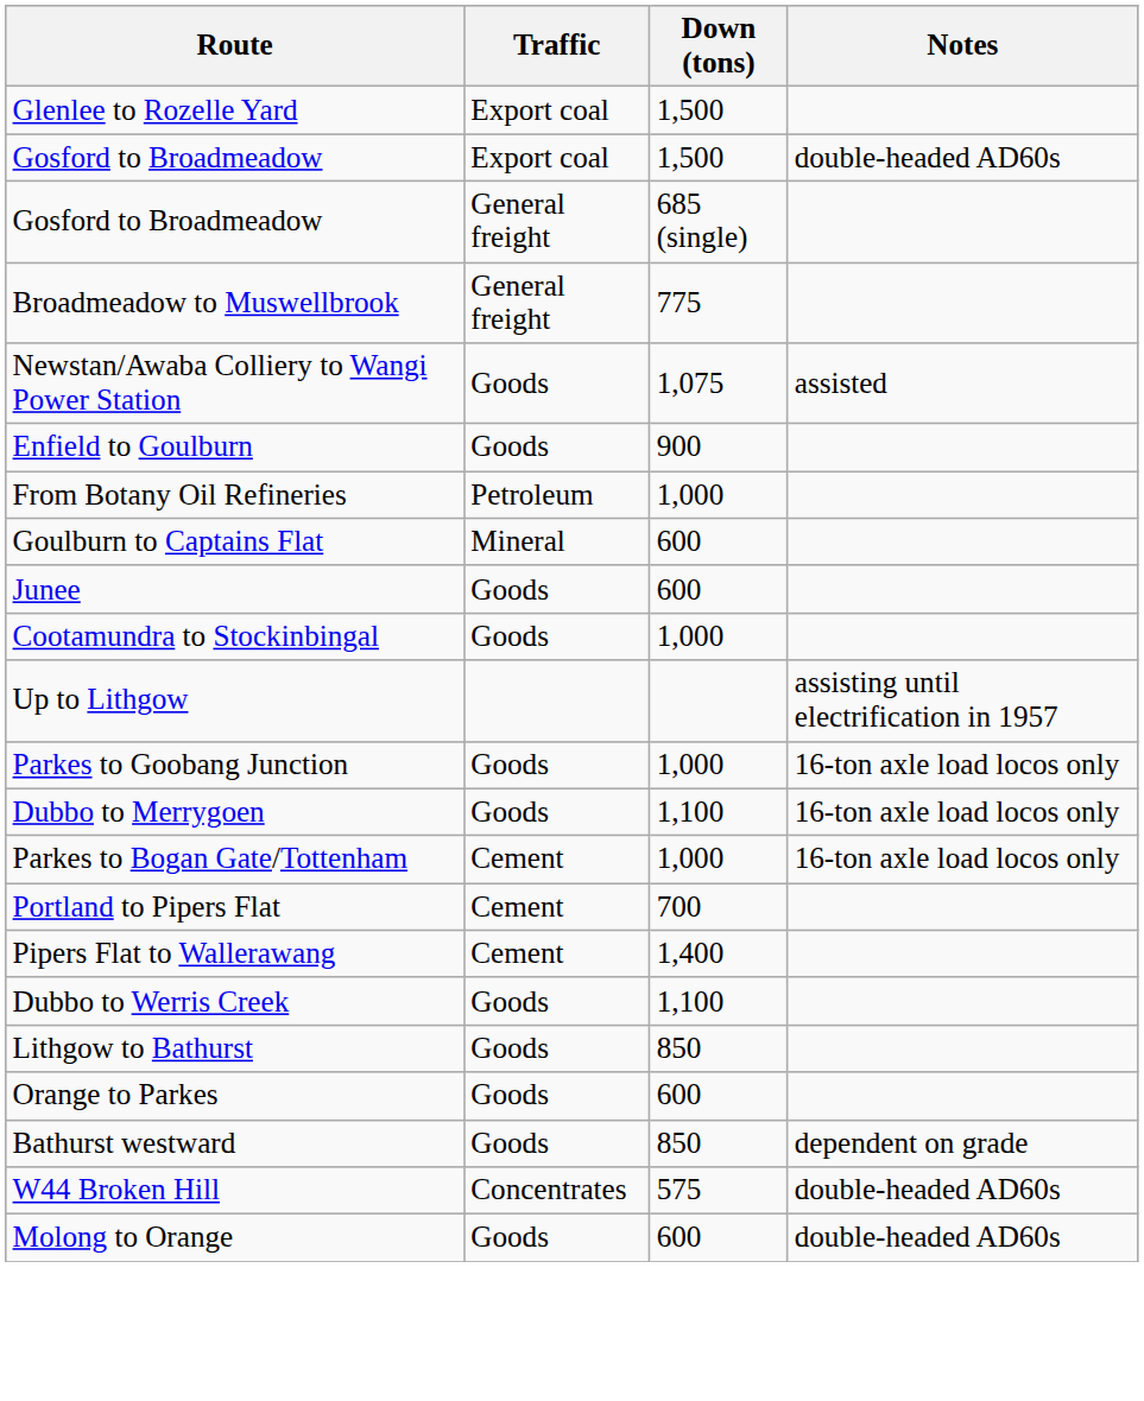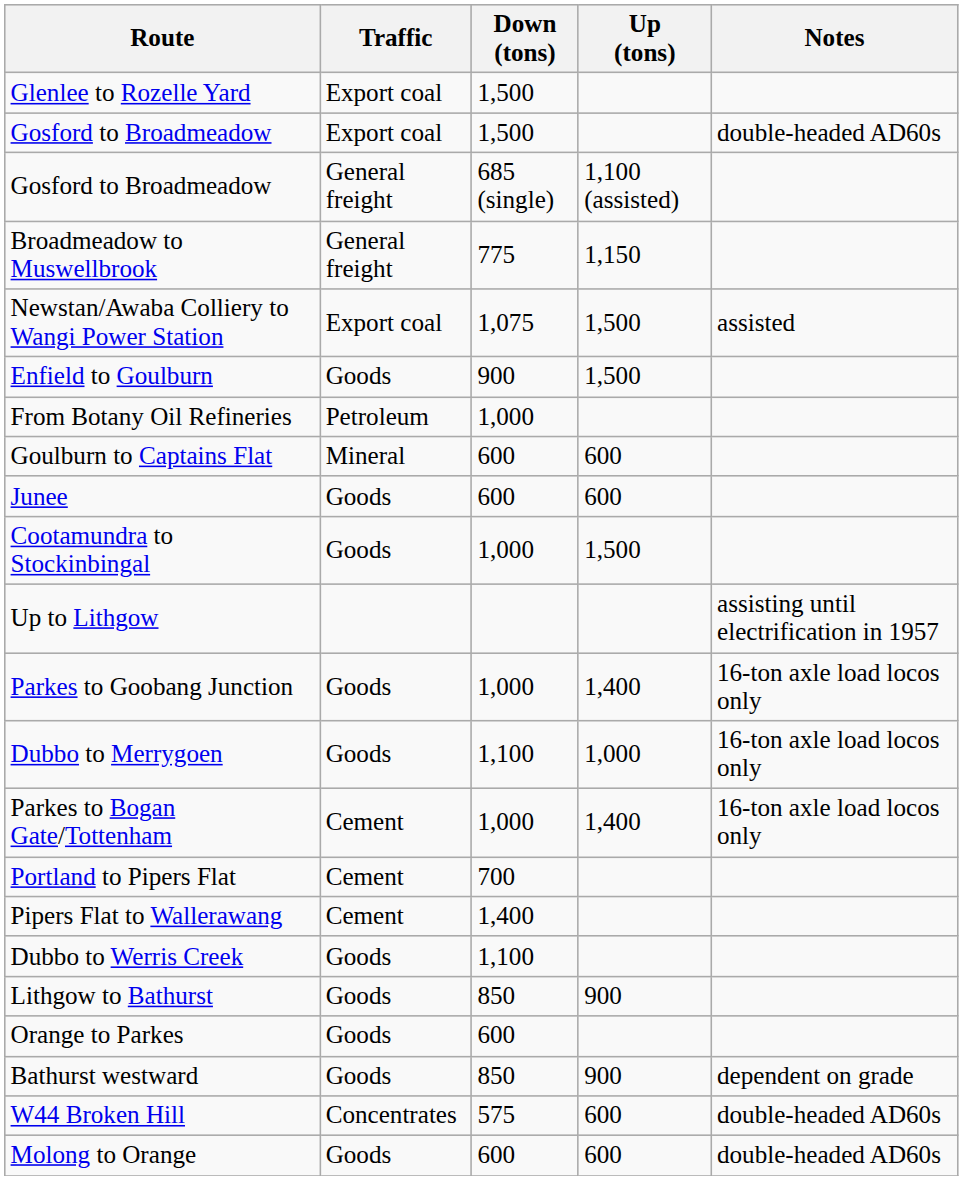 <table class="wikitable">
 <tr>
 <th>Route</th>
 <th>Traffic</th>
 <th>Down<br> (tons)</th>
+<th>Up<br> (tons)</th>
 <th>Notes</th>
 </tr>
 <tr>
 <td><a href='#'>Glenlee</a> to <a href='#'>Rozelle Yard</a></td>
 <td>Export coal</td>
 <td>1,500</td>
 <td></td>
+<td></td>
 </tr>
 <tr>
 <td><a href='#'>Gosford</a> to <a href='#'>Broadmeadow</a></td>
 <td>Export coal</td>
 <td>1,500</td>
+<td></td>
 <td>double-headed AD60s</td>
 </tr>
 <tr>
 <td>Gosford to Broadmeadow</td>
 <td>General freight</td>
 <td>685 (single)</td>
+<td>1,100 (assisted)</td>
 <td></td>
 </tr>
 <tr>
 <td>Broadmeadow to <a href='#'>Muswellbrook</a></td>
 <td>General freight</td>
 <td>775</td>
+<td>1,150</td>
 <td></td>
 </tr>
 <tr>
 <td>Newstan/Awaba Colliery to <a href='#'>Wangi Power Station</a></td>
-<td>Goods</td>
+<td>Export coal</td>
 <td>1,075</td>
+<td>1,500</td>
 <td>assisted</td>
 </tr>
 <tr>
 <td><a href='#'>Enfield</a> to <a href='#'>Goulburn</a></td>
 <td>Goods</td>
 <td>900</td>
+<td>1,500</td>
 <td></td>
 </tr>
 <tr>
 <td>From Botany Oil Refineries</td>
 <td>Petroleum</td>
 <td>1,000</td>
 <td></td>
+<td></td>
 </tr>
 <tr>
 <td>Goulburn to <a href='#'>Captains Flat</a></td>
 <td>Mineral</td>
+<td>600</td>
 <td>600</td>
 <td></td>
 </tr>
 <tr>
 <td><a href='#'>Junee</a></td>
 <td>Goods</td>
 <td>600</td>
+<td>600</td>
 <td></td>
 </tr>
 <tr>
 <td><a href='#'>Cootamundra</a> to <a href='#'>Stockinbingal</a></td>
 <td>Goods</td>
 <td>1,000</td>
+<td>1,500</td>
 <td></td>
 </tr>
 <tr>
 <td>Up to <a href='#'>Lithgow</a></td>
+<td></td>
 <td></td>
 <td></td>
 <td>assisting until electrification in 1957</td>
 </tr>
 <tr>
 <td><a href='#'>Parkes</a> to Goobang Junction</td>
 <td>Goods</td>
 <td>1,000</td>
+<td>1,400</td>
 <td>16-ton axle load locos only</td>
 </tr>
 <tr>
 <td><a href='#'>Dubbo</a> to <a href='#'>Merrygoen</a></td>
 <td>Goods</td>
 <td>1,100</td>
+<td>1,000</td>
 <td>16-ton axle load locos only</td>
 </tr>
 <tr>
 <td>Parkes to <a href='#'>Bogan Gate</a>/<a href='#'>Tottenham</a></td>
 <td>Cement</td>
 <td>1,000</td>
+<td>1,400</td>
 <td>16-ton axle load locos only</td>
 </tr>
 <tr>
 <td><a href='#'>Portland</a> to Pipers Flat</td>
 <td>Cement</td>
 <td>700</td>
 <td></td>
+<td></td>
 </tr>
 <tr>
 <td>Pipers Flat to <a href='#'>Wallerawang</a></td>
 <td>Cement</td>
 <td>1,400</td>
+<td></td>
 <td></td>
 </tr>
 <tr>
 <td>Dubbo to <a href='#'>Werris Creek</a></td>
 <td>Goods</td>
 <td>1,100</td>
 <td></td>
+<td></td>
 </tr>
 <tr>
 <td>Lithgow to <a href='#'>Bathurst</a></td>
 <td>Goods</td>
 <td>850</td>
+<td>900</td>
 <td></td>
 </tr>
 <tr>
 <td>Orange to Parkes</td>
 <td>Goods</td>
 <td>600</td>
 <td></td>
+<td></td>
 </tr>
 <tr>
 <td>Bathurst westward</td>
 <td>Goods</td>
 <td>850</td>
+<td>900</td>
 <td>dependent on grade</td>
 </tr>
 <tr>
 <td><a href='#'>W44 Broken Hill</a></td>
 <td>Concentrates</td>
 <td>575</td>
+<td>600</td>
 <td>double-headed AD60s</td>
 </tr>
 <tr>
 <td><a href='#'>Molong</a> to Orange</td>
 <td>Goods</td>
 <td>600</td>
+<td>600</td>
 <td>double-headed AD60s</td>
 </tr>
 </table>
